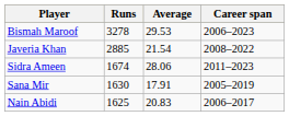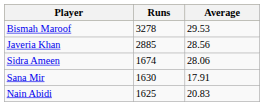 <table class="wikitable"  style="width: 400px;">
 <tr bgcolor=#bdb76b>
 <th>Player</th>
 <th>Runs</th>
 <th>Average</th>
-<th>Career span</th>
 </tr>
 <tr>
 <td><a href='#'>Bismah Maroof</a></td>
 <td>3278</td>
 <td>29.53</td>
-<td>2006–2023</td>
 </tr>
 <tr>
 <td><a href='#'>Javeria Khan</a></td>
 <td>2885</td>
-<td>21.54</td>
-<td>2008–2022</td>
+<td>28.56</td>
 </tr>
 <tr>
 <td><a href='#'>Sidra Ameen</a></td>
 <td>1674</td>
 <td>28.06</td>
-<td>2011–2023</td>
 </tr>
 <tr>
 <td><a href='#'>Sana Mir</a></td>
 <td>1630</td>
 <td>17.91</td>
-<td>2005–2019</td>
 </tr>
 <tr>
 <td><a href='#'>Nain Abidi</a></td>
 <td>1625</td>
 <td>20.83</td>
-<td>2006–2017</td>
 </tr>
 </table>
